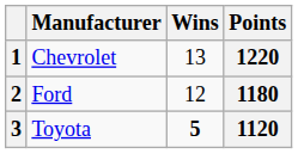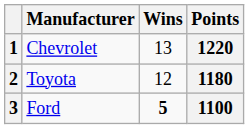 <table class="wikitable" style="font-size:85%; text-align:center;">
 <tr>
 <th></th>
 <th>Manufacturer</th>
 <th>Wins</th>
 <th>Points</th>
 </tr>
 <tr>
 <th>1</th>
 <td style="text-align:left"><a href='#'>Chevrolet</a></td>
 <td>13</td>
 <th>1220</th>
 </tr>
 <tr>
 <th>2</th>
-<td style="text-align:left"><a href='#'>Ford</a></td>
+<td style="text-align:left"><a href='#'>Toyota</a></td>
 <td>12</td>
 <th>1180</th>
 </tr>
 <tr>
 <th>3</th>
-<td style="text-align:left"><a href='#'>Toyota</a></td>
+<td style="text-align:left"><a href='#'>Ford</a></td>
 <td><strong>5</strong></td>
-<th>1120</th>
+<th>1100</th>
 </tr>
 </table>
